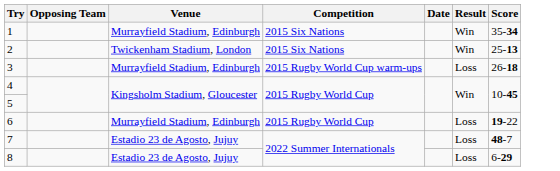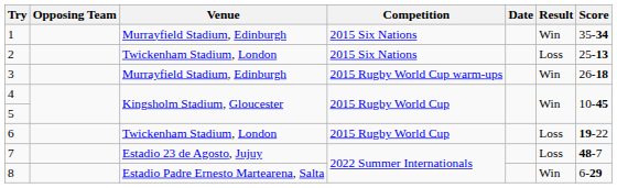 <table class="wikitable" style="font-size":100%>
 <tr>
 <th>Try</th>
 <th>Opposing Team</th>
 <th>Venue</th>
 <th>Competition</th>
 <th>Date</th>
 <th>Result</th>
 <th>Score</th>
 </tr>
 <tr>
 <td>1</td>
 <td></td>
 <td><a href='#'>Murrayfield Stadium</a>, <a href='#'>Edinburgh</a></td>
 <td><a href='#'>2015 Six Nations</a></td>
 <td></td>
 <td>Win</td>
 <td>35-<strong>34</strong></td>
 </tr>
 <tr>
 <td>2</td>
 <td></td>
 <td><a href='#'>Twickenham Stadium</a>, <a href='#'>London</a></td>
 <td><a href='#'>2015 Six Nations</a></td>
 <td></td>
-<td>Win</td>
+<td>Loss</td>
 <td>25-<strong>13</strong></td>
 </tr>
 <tr>
 <td>3</td>
 <td></td>
 <td><a href='#'>Murrayfield Stadium</a>, <a href='#'>Edinburgh</a></td>
 <td><a href='#'>2015 Rugby World Cup warm-ups</a></td>
 <td></td>
-<td>Loss</td>
+<td>Win</td>
 <td>26-<strong>18</strong></td>
 </tr>
 <tr>
 <td>4</td>
 <td rowspan=2></td>
 <td rowspan=2><a href='#'>Kingsholm Stadium</a>, <a href='#'>Gloucester</a></td>
 <td rowspan=2><a href='#'>2015 Rugby World Cup</a></td>
 <td rowspan=2></td>
 <td rowspan=2>Win</td>
 <td rowspan=2>10-<strong>45</strong></td>
 </tr>
 <tr>
 <td>5</td>
 </tr>
 <tr>
 <td>6</td>
 <td></td>
-<td><a href='#'>Murrayfield Stadium</a>, <a href='#'>Edinburgh</a></td>
+<td><a href='#'>Twickenham Stadium</a>, <a href='#'>London</a></td>
 <td><a href='#'>2015 Rugby World Cup</a></td>
 <td></td>
 <td>Loss</td>
 <td><strong>19</strong>-22</td>
 </tr>
 <tr>
 <td>7</td>
 <td></td>
 <td><a href='#'>Estadio 23 de Agosto</a>, <a href='#'>Jujuy</a></td>
 <td rowspan=2><a href='#'>2022 Summer Internationals</a></td>
 <td></td>
 <td>Loss</td>
 <td><strong>48</strong>-7</td>
 </tr>
 <tr>
 <td>8</td>
 <td></td>
-<td><a href='#'>Estadio 23 de Agosto</a>, <a href='#'>Jujuy</a></td>
+<td><a href='#'>Estadio Padre Ernesto Martearena</a>, <a href='#'>Salta</a></td>
 <td></td>
-<td>Loss</td>
+<td>Win</td>
 <td>6-<strong>29</strong></td>
 </tr>
 </table>
